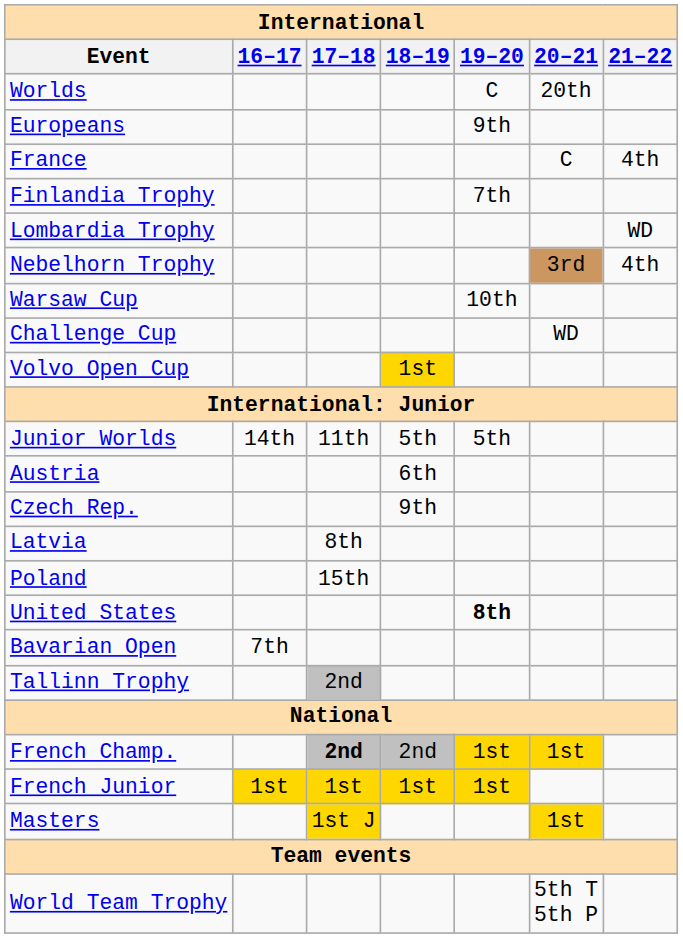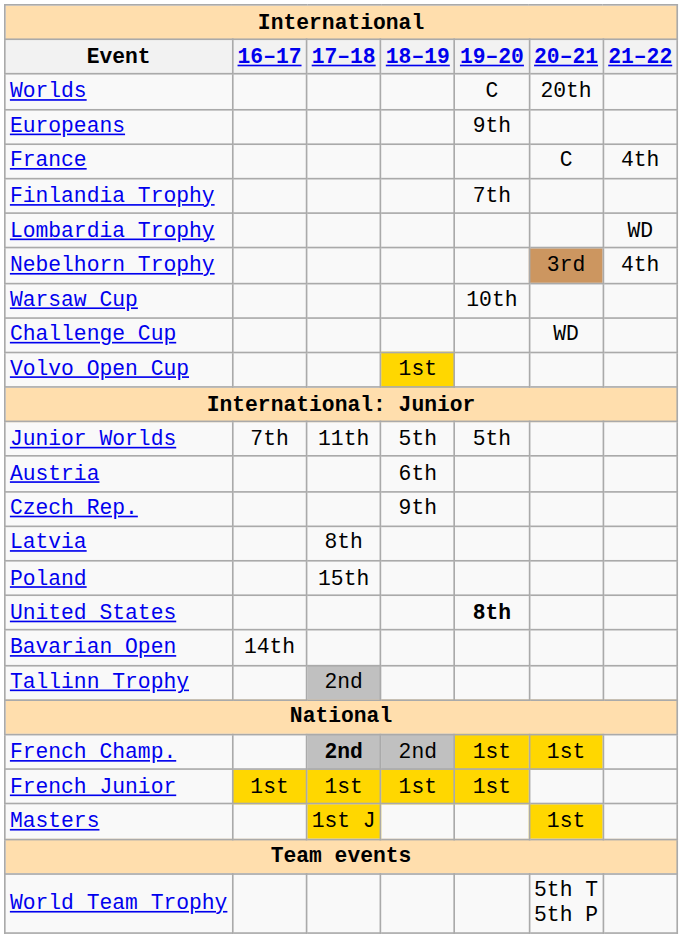 <table class="wikitable" style="text-align:center">
 <tr>
 <th style="background-color: #ffdead; " colspan=7 align=center>International</th>
 </tr>
 <tr>
 <th>Event</th>
 <th><a href='#'>16–17</a></th>
 <th><a href='#'>17–18</a></th>
 <th><a href='#'>18–19</a></th>
 <th><a href='#'>19–20</a></th>
 <th><a href='#'>20–21</a></th>
 <th><a href='#'>21–22</a></th>
 </tr>
 <tr>
 <td align=left><a href='#'>Worlds</a></td>
 <td></td>
 <td></td>
 <td></td>
 <td>C</td>
 <td>20th</td>
 <td></td>
 </tr>
 <tr>
 <td align=left><a href='#'>Europeans</a></td>
 <td></td>
 <td></td>
 <td></td>
 <td>9th</td>
 <td></td>
 <td></td>
 </tr>
 <tr>
 <td align=left> <a href='#'>France</a></td>
 <td></td>
 <td></td>
 <td></td>
 <td></td>
 <td>C</td>
 <td>4th</td>
 </tr>
 <tr>
 <td align=left> <a href='#'>Finlandia Trophy</a></td>
 <td></td>
 <td></td>
 <td></td>
 <td>7th</td>
 <td></td>
 <td></td>
 </tr>
 <tr>
 <td align=left> <a href='#'>Lombardia Trophy</a></td>
 <td></td>
 <td></td>
 <td></td>
 <td></td>
 <td></td>
 <td>WD</td>
 </tr>
 <tr>
 <td align=left> <a href='#'>Nebelhorn Trophy</a></td>
 <td></td>
 <td></td>
 <td></td>
 <td></td>
 <td bgcolor=cc966>3rd</td>
 <td>4th</td>
 </tr>
 <tr>
 <td align=left> <a href='#'>Warsaw Cup</a></td>
 <td></td>
 <td></td>
 <td></td>
 <td>10th</td>
 <td></td>
 <td></td>
 </tr>
 <tr>
 <td align=left><a href='#'>Challenge Cup</a></td>
 <td></td>
 <td></td>
 <td></td>
 <td></td>
 <td>WD</td>
 <td></td>
 </tr>
 <tr>
 <td align=left><a href='#'>Volvo Open Cup</a></td>
 <td></td>
 <td></td>
 <td bgcolor=gold>1st</td>
 <td></td>
 <td></td>
 <td></td>
 </tr>
 <tr>
 <th style="background-color: #ffdead; " colspan=7 align=center>International: Junior</th>
 </tr>
 <tr>
 <td align=left><a href='#'>Junior Worlds</a></td>
-<td>14th</td>
+<td>7th</td>
 <td>11th</td>
 <td>5th</td>
 <td>5th</td>
 <td></td>
 <td></td>
 </tr>
 <tr>
 <td align=left> <a href='#'>Austria</a></td>
 <td></td>
 <td></td>
 <td>6th</td>
 <td></td>
 <td></td>
 <td></td>
 </tr>
 <tr>
 <td align=left> <a href='#'>Czech Rep.</a></td>
 <td></td>
 <td></td>
 <td>9th</td>
 <td></td>
 <td></td>
 <td></td>
 </tr>
 <tr>
 <td align=left> <a href='#'>Latvia</a></td>
 <td></td>
 <td>8th</td>
 <td></td>
 <td></td>
 <td></td>
 <td></td>
 </tr>
 <tr>
 <td align=left> <a href='#'>Poland</a></td>
 <td></td>
 <td>15th</td>
 <td></td>
 <td></td>
 <td></td>
 <td></td>
 </tr>
 <tr>
 <td align=left> <a href='#'>United States</a></td>
 <td></td>
 <td></td>
 <td></td>
 <td><strong>8th</strong></td>
 <td></td>
 <td></td>
 </tr>
 <tr>
 <td align=left><a href='#'>Bavarian Open</a></td>
-<td>7th</td>
+<td>14th</td>
 <td></td>
 <td></td>
 <td></td>
 <td></td>
 <td></td>
 </tr>
 <tr>
 <td align=left><a href='#'>Tallinn Trophy</a></td>
 <td></td>
 <td bgcolor=silver>2nd</td>
 <td></td>
 <td></td>
 <td></td>
 <td></td>
 </tr>
 <tr>
 <th style="background-color: #ffdead; " colspan=7 align=center>National</th>
 </tr>
 <tr>
 <td align=left><a href='#'>French Champ.</a></td>
 <td></td>
 <td bgcolor=silver><strong>2nd</strong></td>
 <td bgcolor=silver>2nd</td>
 <td bgcolor=gold>1st</td>
 <td bgcolor=gold>1st</td>
 <td></td>
 </tr>
 <tr>
 <td align=left><a href='#'>French Junior</a></td>
 <td bgcolor=gold>1st</td>
 <td bgcolor=gold>1st</td>
 <td bgcolor=gold>1st</td>
 <td bgcolor=gold>1st</td>
 <td></td>
 <td></td>
 </tr>
 <tr>
 <td align=left><a href='#'>Masters</a></td>
 <td></td>
 <td bgcolor=gold>1st J</td>
 <td></td>
 <td></td>
 <td bgcolor=gold>1st</td>
 <td></td>
 </tr>
 <tr>
 <th style="background-color: #ffdead; " colspan=7 align=center>Team events</th>
 </tr>
 <tr>
 <td align=left><a href='#'>World Team Trophy</a></td>
 <td></td>
 <td></td>
 <td></td>
 <td></td>
 <td>5th T <br> 5th P</td>
 <td></td>
 </tr>
 </table>
